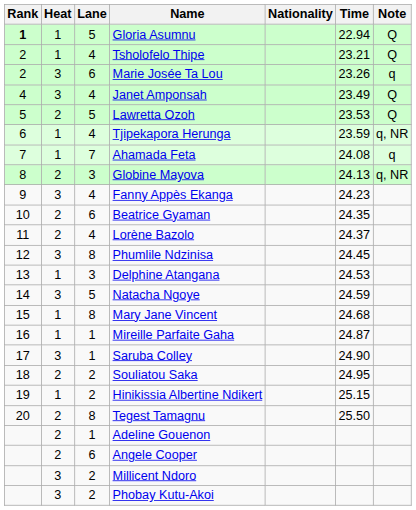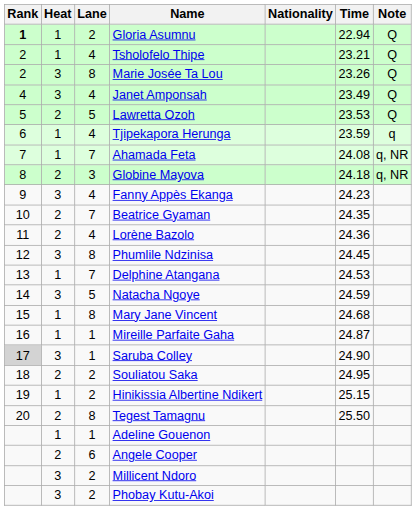 <table class="wikitable sortable" style="text-align:center">
 <tr>
 <th>Rank</th>
 <th>Heat</th>
 <th>Lane</th>
 <th>Name</th>
 <th>Nationality</th>
 <th>Time</th>
 <th>Note</th>
 </tr>
 <tr bgcolor=ccffcc>
 <td><strong>1</strong></td>
 <td>1</td>
-<td>5</td>
+<td>2</td>
 <td align="left"><a href='#'>Gloria Asumnu</a></td>
 <td align=left></td>
 <td>22.94</td>
 <td>Q</td>
 </tr>
 <tr bgcolor=ccffcc>
 <td>2</td>
 <td>1</td>
 <td>4</td>
 <td align="left"><a href='#'>Tsholofelo Thipe</a></td>
 <td align=left></td>
 <td>23.21</td>
 <td>Q</td>
 </tr>
 <tr bgcolor=ccffcc>
 <td>2</td>
 <td>3</td>
-<td>6</td>
+<td>8</td>
 <td align="left"><a href='#'>Marie Josée Ta Lou</a></td>
 <td align=left></td>
 <td>23.26</td>
-<td>q</td>
+<td>Q</td>
 </tr>
 <tr bgcolor=ccffcc>
 <td>4</td>
 <td>3</td>
 <td>4</td>
 <td align="left"><a href='#'>Janet Amponsah</a></td>
 <td align=left></td>
 <td>23.49</td>
 <td>Q</td>
 </tr>
 <tr bgcolor=ccffcc>
 <td>5</td>
 <td>2</td>
 <td>5</td>
 <td align="left"><a href='#'>Lawretta Ozoh</a></td>
 <td align=left></td>
 <td>23.53</td>
 <td>Q</td>
 </tr>
 <tr bgcolor=ddffdd>
 <td>6</td>
 <td>1</td>
 <td>4</td>
 <td align="left"><a href='#'>Tjipekapora Herunga</a></td>
 <td align=left></td>
 <td>23.59</td>
-<td>q, NR</td>
+<td>q</td>
 </tr>
 <tr bgcolor=ddffdd>
 <td>7</td>
 <td>1</td>
 <td>7</td>
 <td align="left"><a href='#'>Ahamada Feta</a></td>
 <td align=left></td>
 <td>24.08</td>
-<td>q</td>
+<td>q, NR</td>
 </tr>
 <tr bgcolor=ccffcc>
 <td>8</td>
 <td>2</td>
 <td>3</td>
 <td align="left"><a href='#'>Globine Mayova</a></td>
 <td align=left></td>
-<td>24.13</td>
+<td>24.18</td>
 <td>q, NR</td>
 </tr>
 <tr>
 <td>9</td>
 <td>3</td>
 <td>4</td>
 <td align="left"><a href='#'>Fanny Appès Ekanga</a></td>
 <td align=left></td>
 <td>24.23</td>
 <td></td>
 </tr>
 <tr>
 <td>10</td>
 <td>2</td>
-<td>6</td>
+<td>7</td>
 <td align="left"><a href='#'>Beatrice Gyaman</a></td>
 <td align=left></td>
 <td>24.35</td>
 <td></td>
 </tr>
 <tr>
 <td>11</td>
 <td>2</td>
 <td>4</td>
 <td align="left"><a href='#'>Lorène Bazolo</a></td>
 <td align=left></td>
-<td>24.37</td>
+<td>24.36</td>
 <td></td>
 </tr>
 <tr>
 <td>12</td>
 <td>3</td>
 <td>8</td>
 <td align="left"><a href='#'>Phumlile Ndzinisa</a></td>
 <td align=left></td>
 <td>24.45</td>
 <td></td>
 </tr>
 <tr>
 <td>13</td>
 <td>1</td>
-<td>3</td>
+<td>7</td>
 <td align="left"><a href='#'>Delphine Atangana</a></td>
 <td align=left></td>
 <td>24.53</td>
 <td></td>
 </tr>
 <tr>
 <td>14</td>
 <td>3</td>
 <td>5</td>
 <td align="left"><a href='#'>Natacha Ngoye</a></td>
 <td align=left></td>
 <td>24.59</td>
 <td></td>
 </tr>
 <tr>
 <td>15</td>
 <td>1</td>
 <td>8</td>
 <td align="left"><a href='#'>Mary Jane Vincent</a></td>
 <td align=left></td>
 <td>24.68</td>
 <td></td>
 </tr>
 <tr>
 <td>16</td>
 <td>1</td>
 <td>1</td>
 <td align="left"><a href='#'>Mireille Parfaite Gaha</a></td>
 <td align=left></td>
 <td>24.87</td>
 <td></td>
 </tr>
 <tr>
-<td>17</td>
+<td style="background: lightgrey;">17</td>
 <td>3</td>
 <td>1</td>
 <td align="left"><a href='#'>Saruba Colley</a></td>
 <td align=left></td>
 <td>24.90</td>
 <td></td>
 </tr>
 <tr>
 <td>18</td>
 <td>2</td>
 <td>2</td>
 <td align="left"><a href='#'>Souliatou Saka</a></td>
 <td align=left></td>
 <td>24.95</td>
 <td></td>
 </tr>
 <tr>
 <td>19</td>
 <td>1</td>
 <td>2</td>
 <td align="left"><a href='#'>Hinikissia Albertine Ndikert</a></td>
 <td align=left></td>
 <td>25.15</td>
 <td></td>
 </tr>
 <tr>
 <td>20</td>
 <td>2</td>
 <td>8</td>
 <td align="left"><a href='#'>Tegest Tamagnu</a></td>
 <td align=left></td>
 <td>25.50</td>
 <td></td>
 </tr>
 <tr>
 <td></td>
-<td>2</td>
+<td>1</td>
 <td>1</td>
 <td align="left"><a href='#'>Adeline Gouenon</a></td>
 <td align=left></td>
 <td></td>
 <td></td>
 </tr>
 <tr>
 <td></td>
 <td>2</td>
 <td>6</td>
 <td align="left"><a href='#'>Angele Cooper</a></td>
 <td align=left></td>
 <td></td>
 <td></td>
 </tr>
 <tr>
 <td></td>
 <td>3</td>
 <td>2</td>
 <td align="left"><a href='#'>Millicent Ndoro</a></td>
 <td align=left></td>
 <td></td>
 <td></td>
 </tr>
 <tr>
 <td></td>
 <td>3</td>
 <td>2</td>
 <td align="left"><a href='#'>Phobay Kutu-Akoi</a></td>
 <td align=left></td>
 <td></td>
 <td></td>
 </tr>
 </table>
